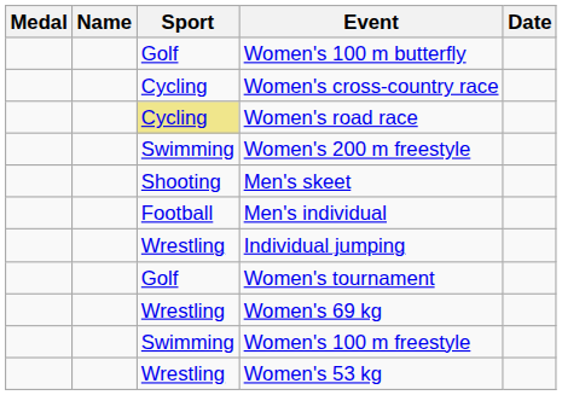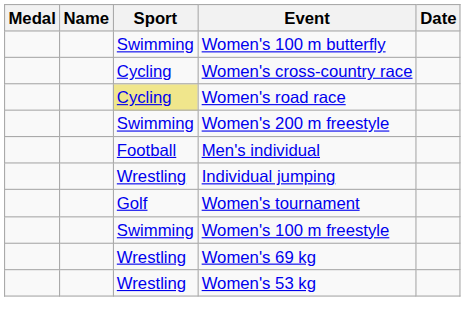 <table class="wikitable sortable"  style="font-size:95%">
 <tr>
 <th>Medal</th>
 <th>Name</th>
 <th>Sport</th>
 <th>Event</th>
 <th>Date</th>
 </tr>
 <tr>
 <td></td>
 <td></td>
-<td><a href='#'>Golf</a></td>
+<td><a href='#'>Swimming</a></td>
 <td><a href='#'>Women's 100 m butterfly</a></td>
 <td></td>
 </tr>
 <tr>
 <td></td>
 <td></td>
 <td><a href='#'>Cycling</a></td>
 <td><a href='#'>Women's cross-country race</a></td>
 <td></td>
 </tr>
 <tr>
 <td></td>
 <td></td>
 <td style="background: khaki;"><a href='#'>Cycling</a></td>
 <td><a href='#'>Women's road race</a></td>
 <td></td>
 </tr>
 <tr>
 <td></td>
 <td></td>
 <td><a href='#'>Swimming</a></td>
 <td><a href='#'>Women's 200 m freestyle</a></td>
 <td></td>
 </tr>
 <tr>
 <td></td>
 <td></td>
-<td><a href='#'>Shooting</a></td>
-<td><a href='#'>Men's skeet</a></td>
-<td></td>
-</tr>
-<tr>
-<td></td>
-<td></td>
 <td><a href='#'>Football</a></td>
 <td><a href='#'>Men's individual</a></td>
 <td></td>
 </tr>
 <tr>
 <td></td>
 <td></td>
 <td><a href='#'>Wrestling</a></td>
 <td><a href='#'>Individual jumping</a></td>
 <td></td>
 </tr>
 <tr>
 <td></td>
 <td><br></td>
 <td><a href='#'>Golf</a></td>
 <td><a href='#'>Women's tournament</a></td>
 <td></td>
 </tr>
 <tr>
 <td></td>
 <td></td>
-<td><a href='#'>Wrestling</a></td>
-<td><a href='#'>Women's 69 kg</a></td>
+<td><a href='#'>Swimming</a></td>
+<td><a href='#'>Women's 100 m freestyle</a></td>
 <td></td>
 </tr>
 <tr>
 <td></td>
 <td></td>
-<td><a href='#'>Swimming</a></td>
-<td><a href='#'>Women's 100 m freestyle</a></td>
+<td><a href='#'>Wrestling</a></td>
+<td><a href='#'>Women's 69 kg</a></td>
 <td></td>
 </tr>
 <tr>
 <td></td>
 <td></td>
 <td><a href='#'>Wrestling</a></td>
 <td><a href='#'>Women's 53 kg</a></td>
 <td></td>
 </tr>
 </table>
